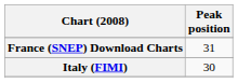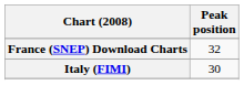 <table class="wikitable sortable plainrowheaders" style="text-align:center">
 <tr>
 <th>Chart (2008)</th>
 <th>Peak<br>position</th>
 </tr>
 <tr>
 </tr>
 <tr>
 </tr>
 <tr>
 </tr>
 <tr>
 </tr>
 <tr>
 </tr>
 <tr>
 </tr>
 <tr>
 </tr>
 <tr>
 <th scope="row">France (<a href='#'>SNEP</a>) Download Charts</th>
-<td style="text-align:center;">31</td>
+<td style="text-align:center;">32</td>
 </tr>
 <tr>
 </tr>
 <tr>
 </tr>
 <tr>
 <th scope="row">Italy (<a href='#'>FIMI</a>)</th>
 <td style="text-align:center;">30</td>
 </tr>
 <tr>
 </tr>
 <tr>
 </tr>
 <tr>
 </tr>
 <tr>
 </tr>
 <tr>
 </tr>
 <tr>
 </tr>
 <tr>
 </tr>
 <tr>
 </tr>
 <tr>
 </tr>
 </table>
